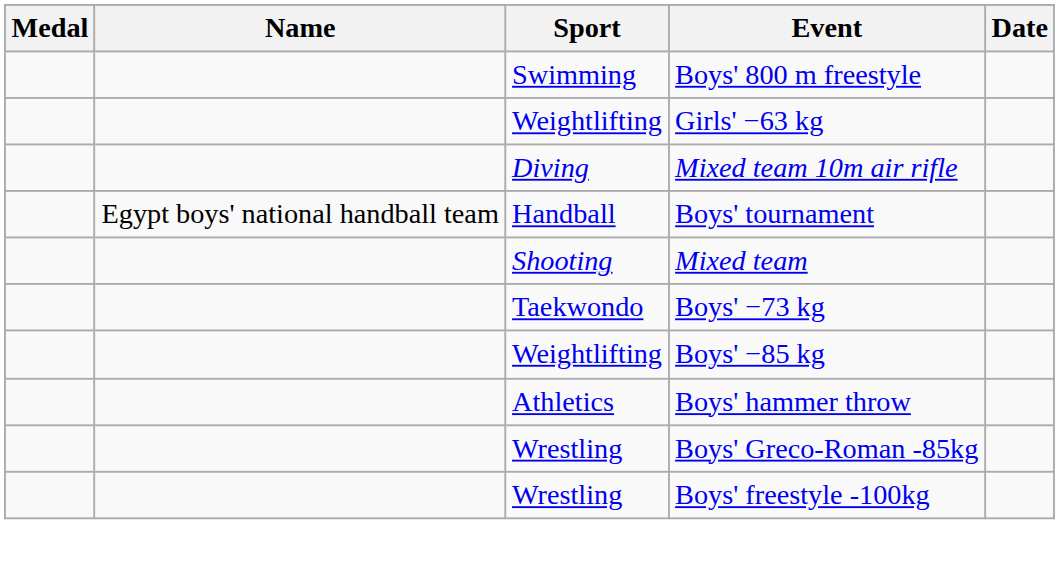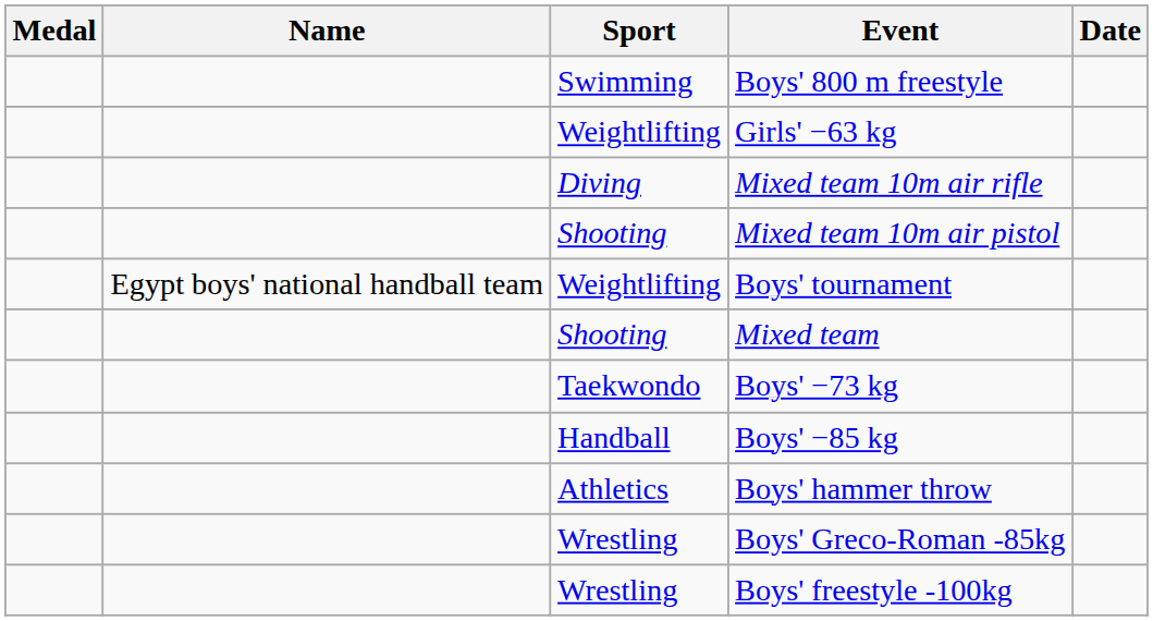 <table class="wikitable sortable" style="font-size: 95%;">
 <tr>
 <th>Medal</th>
 <th>Name</th>
 <th>Sport</th>
 <th>Event</th>
 <th>Date</th>
 </tr>
 <tr>
 <td></td>
 <td></td>
 <td><a href='#'>Swimming</a></td>
 <td><a href='#'>Boys' 800 m freestyle</a></td>
 <td></td>
 </tr>
 <tr>
 <td></td>
 <td></td>
 <td><a href='#'>Weightlifting</a></td>
 <td><a href='#'>Girls' −63 kg</a></td>
 <td></td>
 </tr>
 <tr>
 <td><em></em></td>
 <td><em> </em></td>
 <td><em><a href='#'>Diving</a></em></td>
 <td><em><a href='#'>Mixed team 10m air rifle</a></em></td>
 <td><em></em></td>
 </tr>
 <tr>
+<td><em></em></td>
+<td><em></em></td>
+<td><em><a href='#'>Shooting</a></em></td>
+<td><em><a href='#'>Mixed team 10m air pistol</a> </em></td>
+<td><em></em></td>
+</tr>
+<tr>
 <td></td>
 <td>Egypt boys' national handball team</td>
-<td><a href='#'>Handball</a></td>
+<td><a href='#'>Weightlifting</a></td>
 <td><a href='#'>Boys' tournament</a></td>
 <td></td>
 </tr>
 <tr>
 <td><em></em></td>
 <td><em></em></td>
 <td><em><a href='#'>Shooting</a></em></td>
 <td><em><a href='#'>Mixed team</a></em></td>
 <td><em></em></td>
 </tr>
 <tr>
 <td></td>
 <td></td>
 <td><a href='#'>Taekwondo</a></td>
 <td><a href='#'>Boys' −73 kg</a></td>
 <td></td>
 </tr>
 <tr>
 <td></td>
 <td></td>
-<td><a href='#'>Weightlifting</a></td>
+<td><a href='#'>Handball</a></td>
 <td><a href='#'>Boys' −85 kg</a></td>
 <td></td>
 </tr>
 <tr>
 <td></td>
 <td></td>
 <td><a href='#'>Athletics</a></td>
 <td><a href='#'>Boys' hammer throw</a></td>
 <td></td>
 </tr>
 <tr>
 <td></td>
 <td></td>
 <td><a href='#'>Wrestling</a></td>
 <td><a href='#'>Boys' Greco-Roman -85kg</a></td>
 <td></td>
 </tr>
 <tr>
 <td></td>
 <td></td>
 <td><a href='#'>Wrestling</a></td>
 <td><a href='#'>Boys' freestyle -100kg</a></td>
 <td></td>
 </tr>
 </table>
